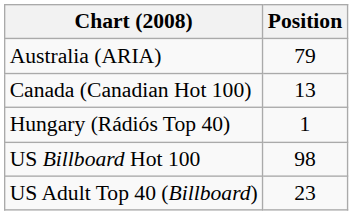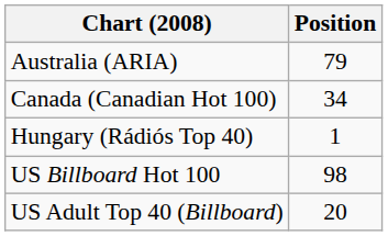 <table class="wikitable sortable">
 <tr>
 <th>Chart (2008)</th>
 <th>Position</th>
 </tr>
 <tr>
 <td>Australia (ARIA)</td>
 <td align="center">79</td>
 </tr>
 <tr>
 <td>Canada (Canadian Hot 100)</td>
-<td align="center">13</td>
+<td align="center">34</td>
 </tr>
 <tr>
 <td>Hungary (Rádiós Top 40)</td>
 <td align="center">1</td>
 </tr>
 <tr>
 <td>US <em>Billboard</em> Hot 100</td>
 <td align="center">98</td>
 </tr>
 <tr>
 <td>US Adult Top 40 (<em>Billboard</em>)</td>
-<td align="center">23</td>
+<td align="center">20</td>
 </tr>
 </table>
